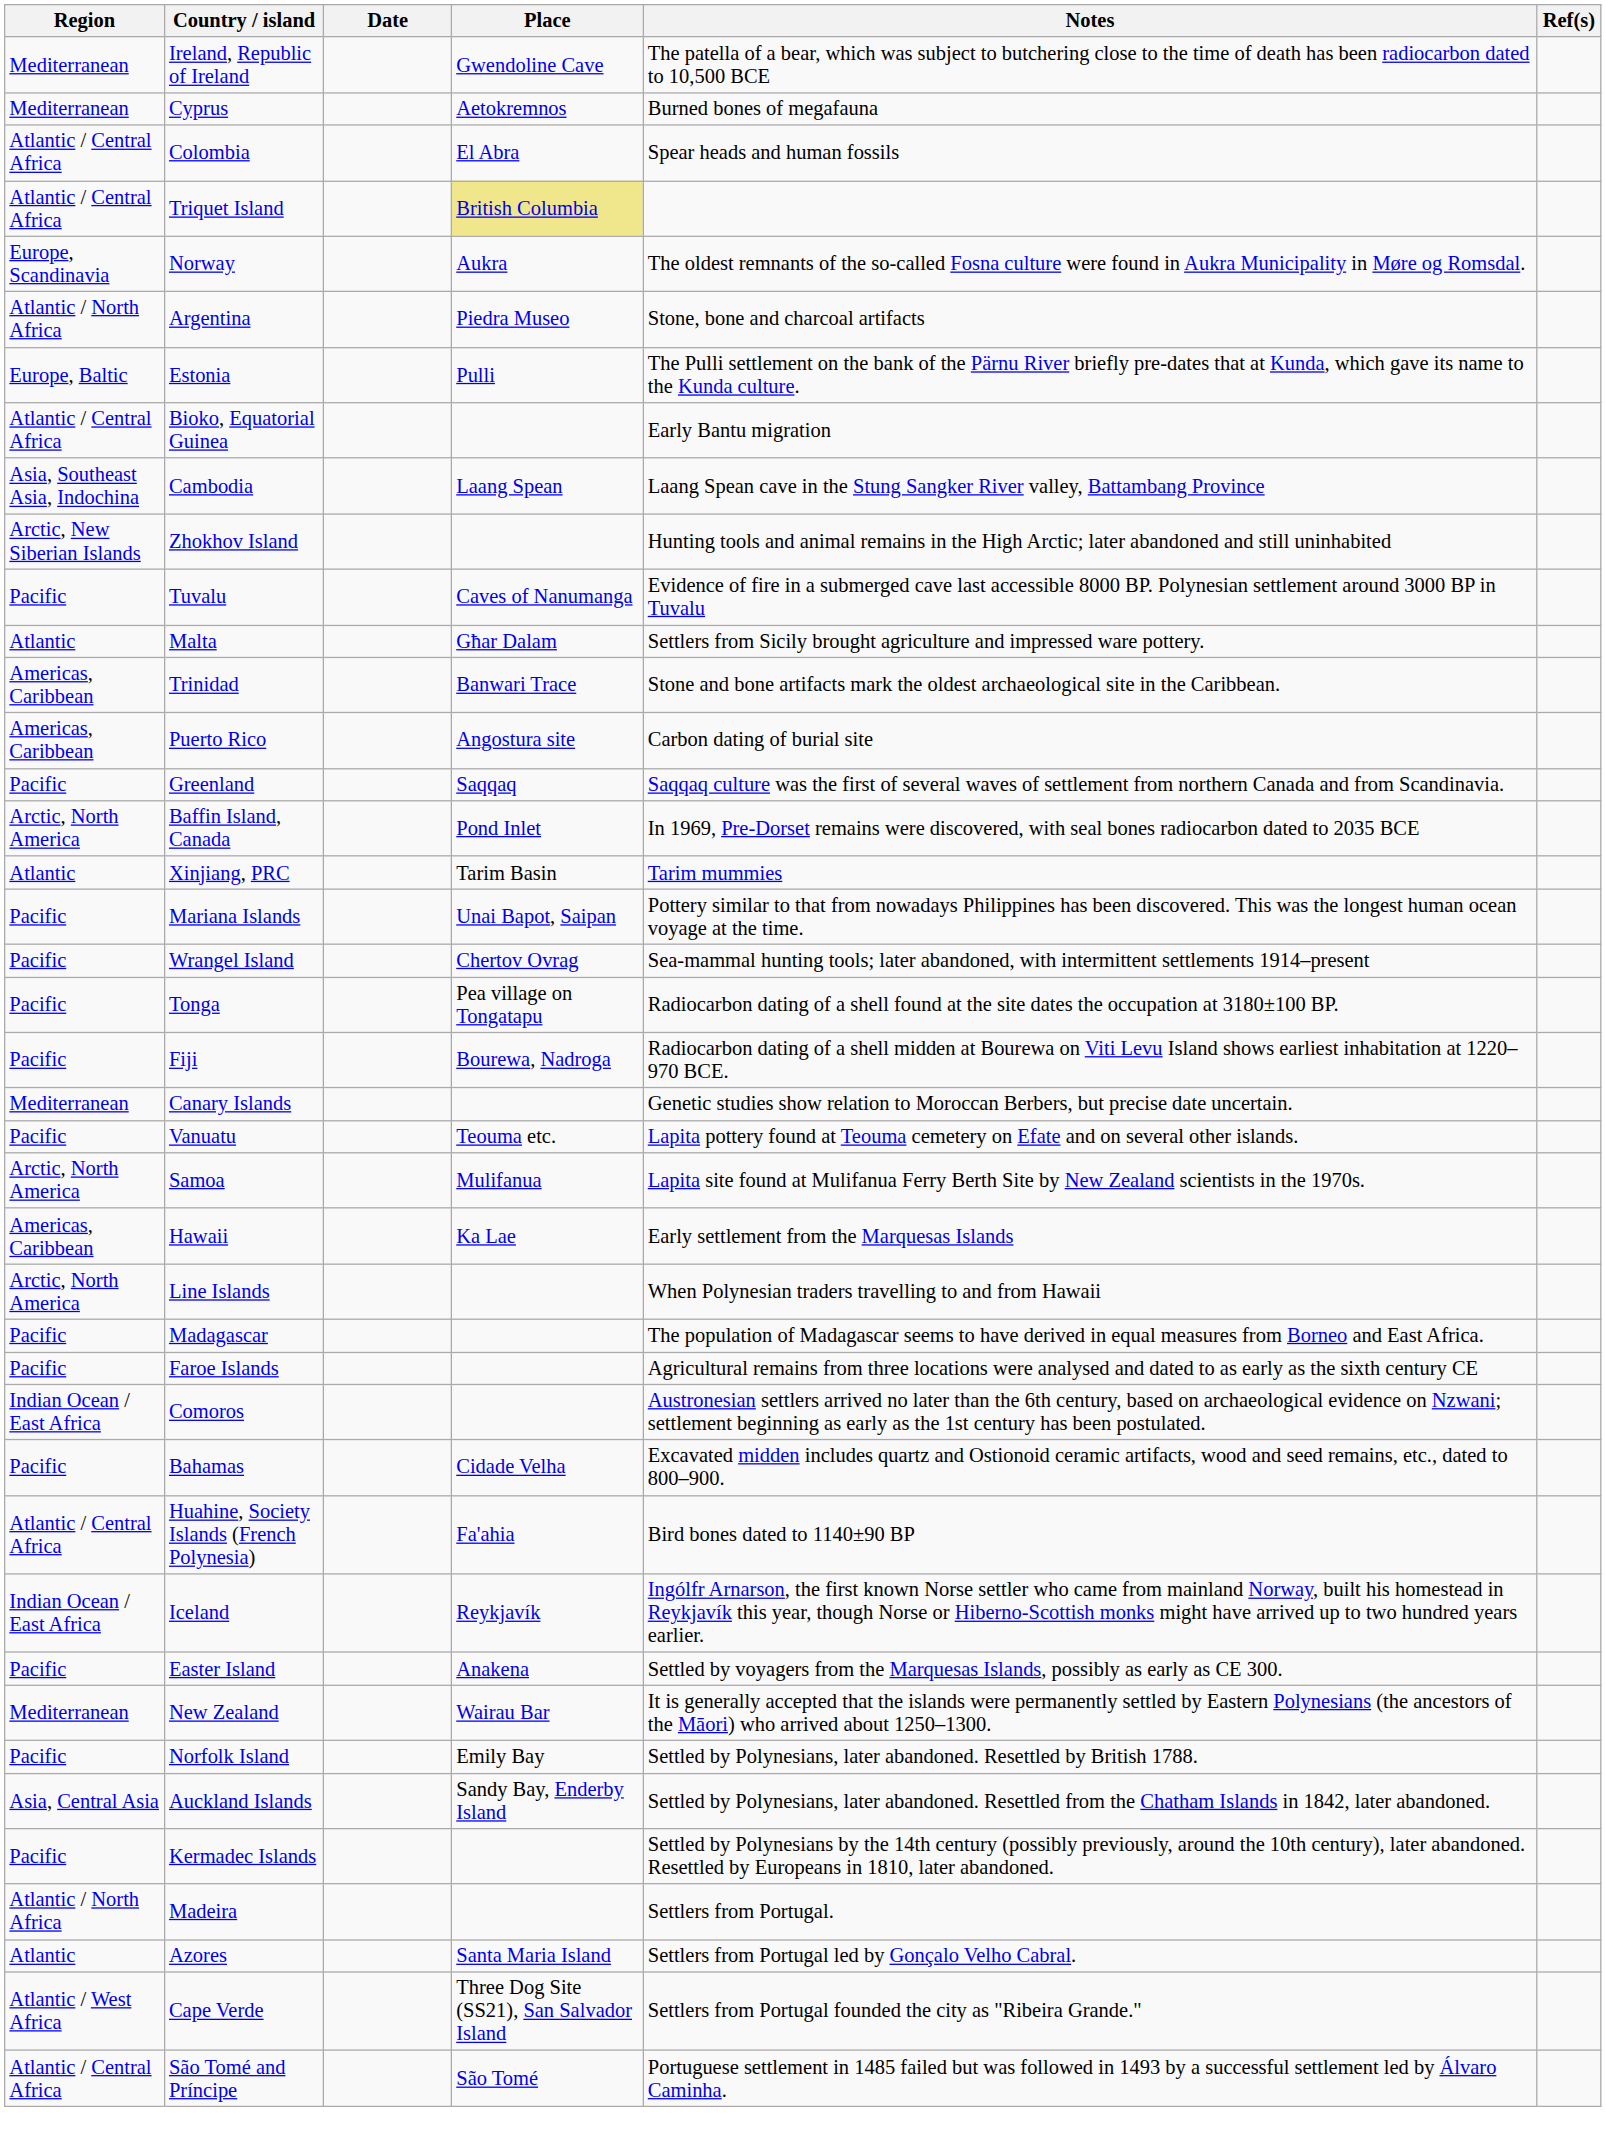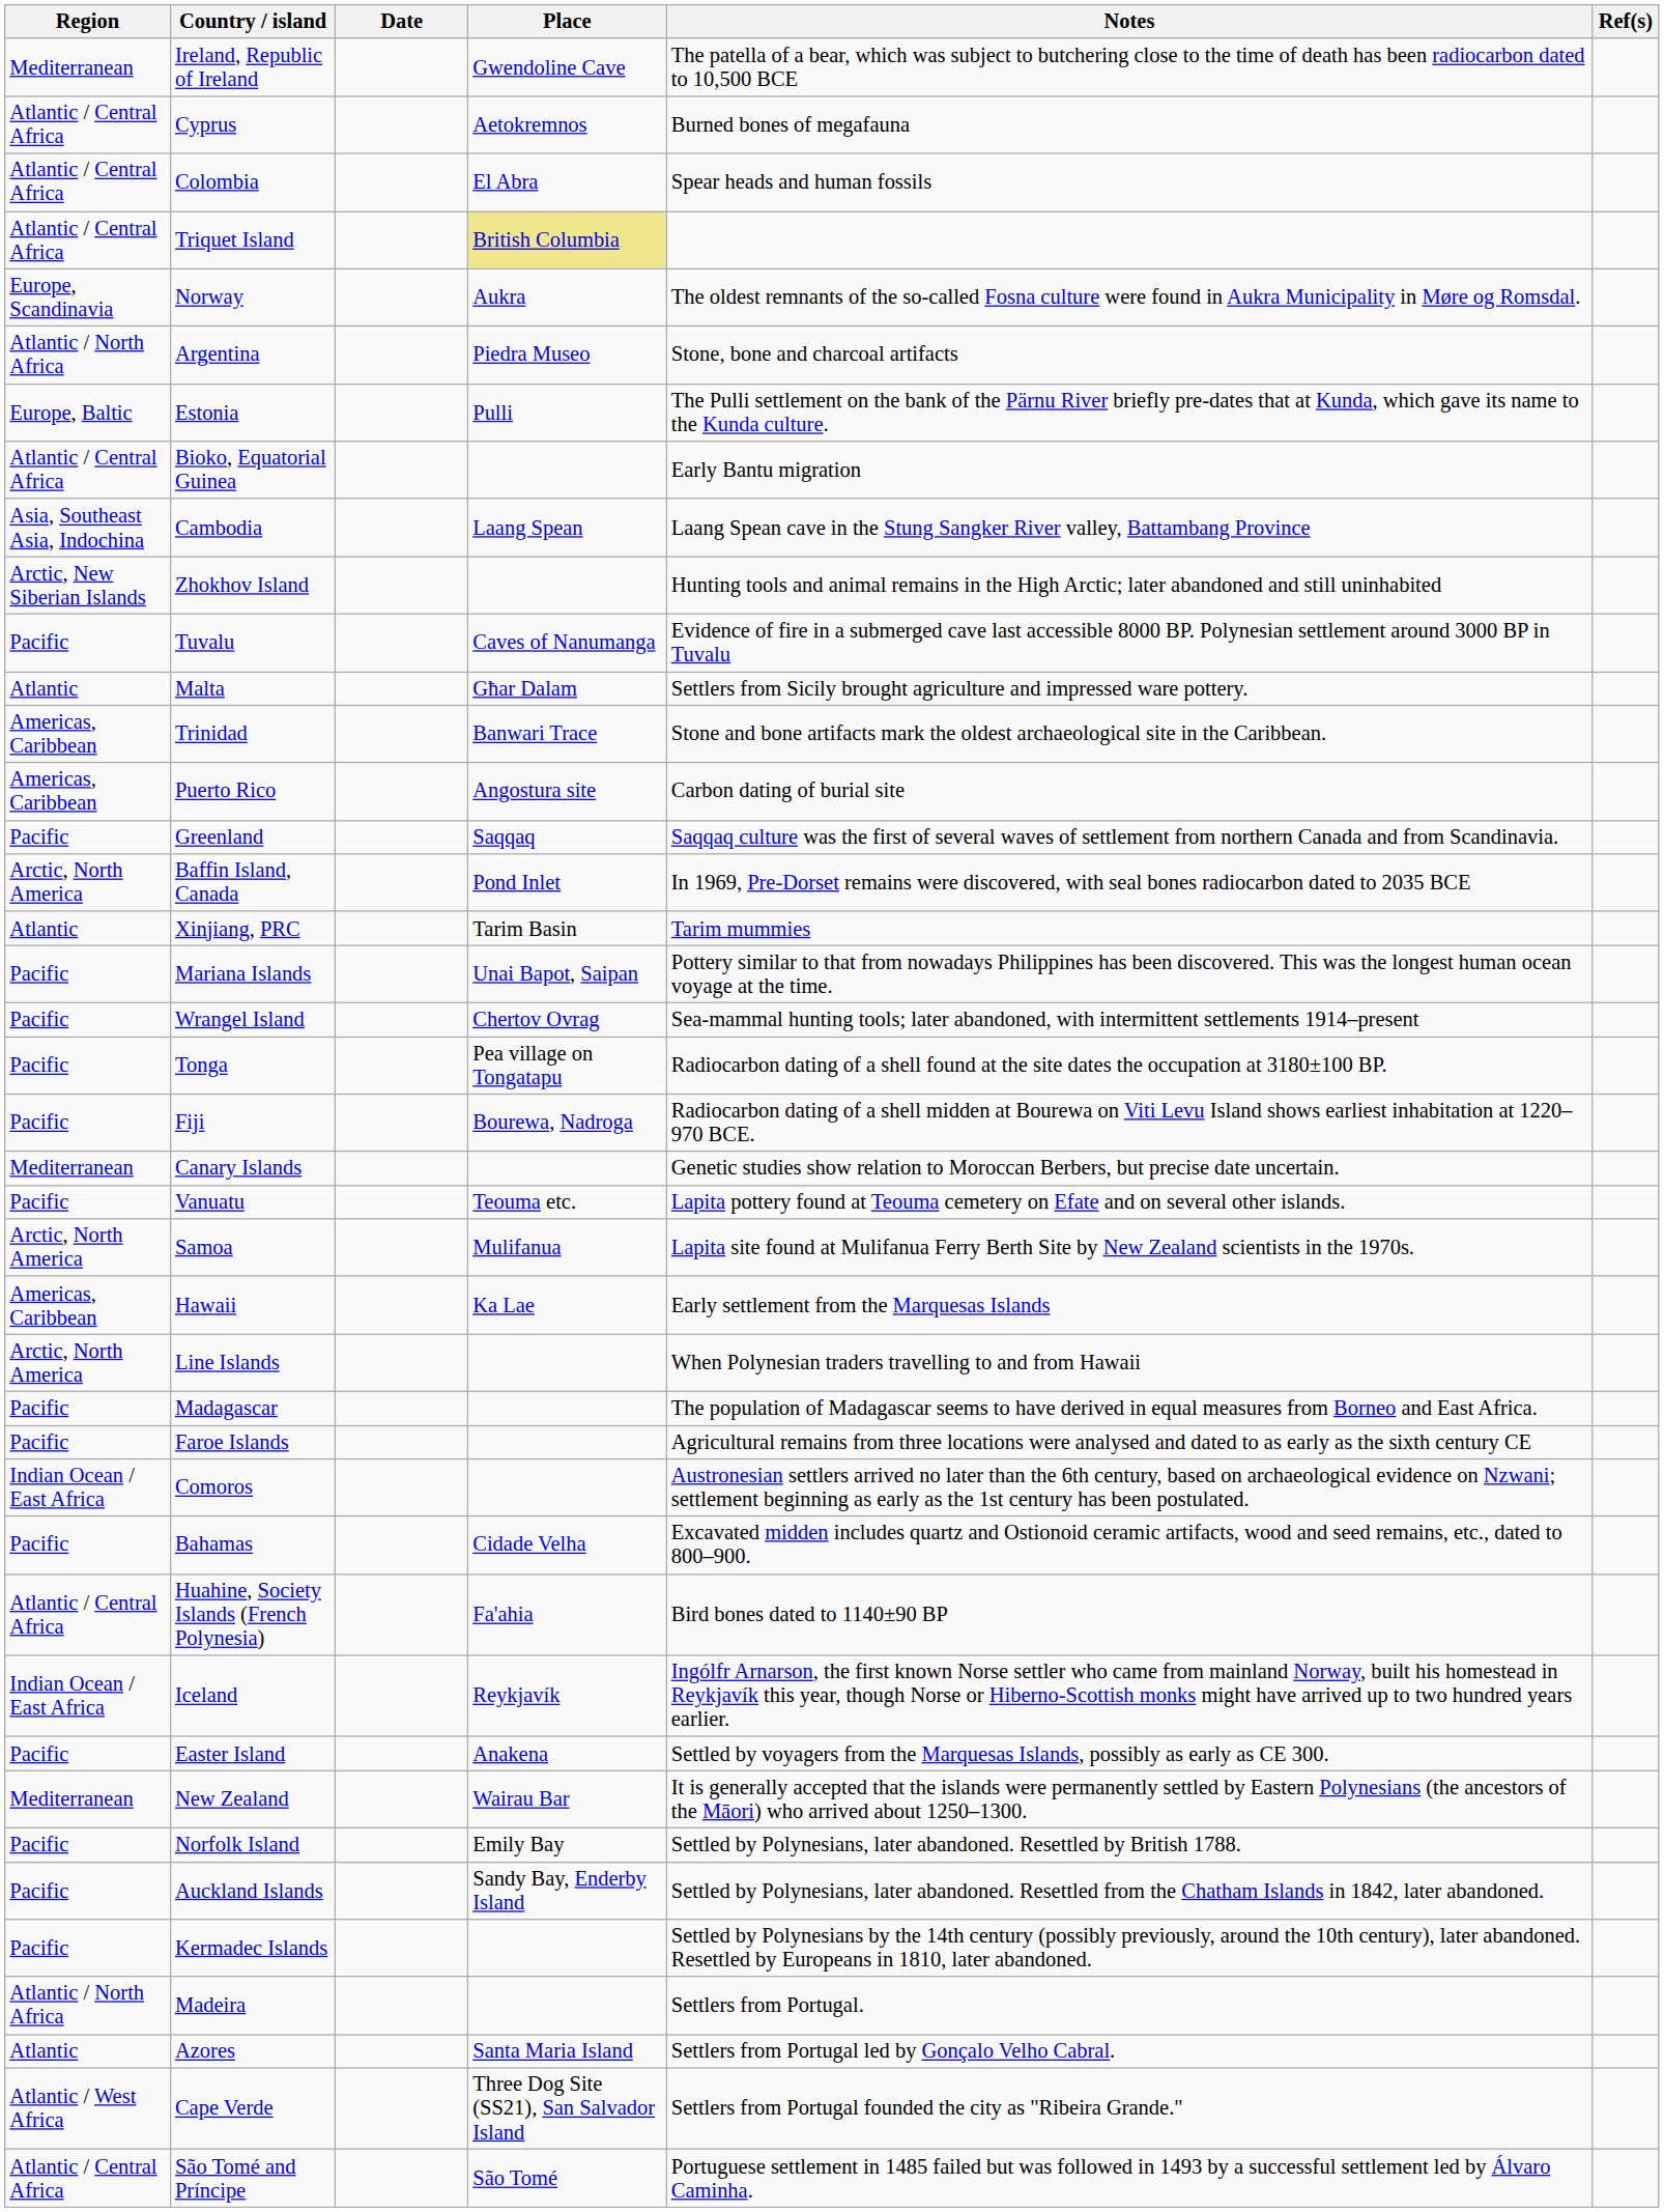 <table class="wikitable sortable">
 <tr>
 <th style="width:10%;">Region</th>
 <th style="width:10%;">Country / island</th>
 <th style="width:8%;">Date</th>
 <th style="width:12%;">Place</th>
 <th style="width:56%;" class="unsortable">Notes</th>
 <th style="width:4%;" class="unsortable">Ref(s)</th>
 </tr>
 <tr>
 <td><a href='#'>Mediterranean</a></td>
 <td><a href='#'>Ireland</a>, <a href='#'>Republic of Ireland</a></td>
 <td align=right></td>
 <td><a href='#'>Gwendoline Cave</a></td>
 <td>The patella of a bear, which was subject to butchering close to the time of death has been <a href='#'>radiocarbon dated</a> to 10,500 BCE</td>
 <td></td>
 </tr>
 <tr>
-<td><a href='#'>Mediterranean</a></td>
+<td><a href='#'>Atlantic</a> / <a href='#'>Central Africa</a></td>
 <td><a href='#'>Cyprus</a></td>
 <td align=right></td>
 <td><a href='#'>Aetokremnos</a></td>
 <td>Burned bones of megafauna</td>
 <td></td>
 </tr>
 <tr>
 <td><a href='#'>Atlantic</a> / <a href='#'>Central Africa</a></td>
 <td><a href='#'>Colombia</a></td>
 <td align=right></td>
 <td><a href='#'>El Abra</a></td>
 <td>Spear heads and human fossils</td>
 <td></td>
 </tr>
 <tr>
 <td><a href='#'>Atlantic</a> / <a href='#'>Central Africa</a></td>
 <td><a href='#'>Triquet Island</a></td>
 <td align=right></td>
 <td style="background: khaki;"><a href='#'>British Columbia</a></td>
 <td A hearth excavated at the site was determined by radiocarbon dating to be between 13,613 and 14,086 years old></td>
 <td></td>
 </tr>
 <tr>
 <td><a href='#'>Europe</a>, <a href='#'>Scandinavia</a></td>
 <td><a href='#'>Norway</a></td>
 <td align=right></td>
 <td><a href='#'>Aukra</a></td>
 <td>The oldest remnants of the so-called <a href='#'>Fosna culture</a> were found in <a href='#'>Aukra Municipality</a> in <a href='#'>Møre og Romsdal</a>.</td>
 <td></td>
 </tr>
 <tr>
 <td><a href='#'>Atlantic</a> / <a href='#'>North Africa</a></td>
 <td><a href='#'>Argentina</a></td>
 <td align=right></td>
 <td><a href='#'>Piedra Museo</a></td>
 <td>Stone, bone and charcoal artifacts</td>
 <td></td>
 </tr>
 <tr>
 <td><a href='#'>Europe</a>, <a href='#'>Baltic</a></td>
 <td><a href='#'>Estonia</a></td>
 <td align=right></td>
 <td><a href='#'>Pulli</a></td>
 <td>The Pulli settlement on the bank of the <a href='#'>Pärnu River</a> briefly pre-dates that at <a href='#'>Kunda</a>, which gave its name to the <a href='#'>Kunda culture</a>.</td>
 <td></td>
 </tr>
 <tr>
 <td><a href='#'>Atlantic</a> / <a href='#'>Central Africa</a></td>
 <td><a href='#'>Bioko</a>, <a href='#'>Equatorial Guinea</a></td>
 <td align=right></td>
 <td></td>
 <td>Early Bantu migration</td>
 <td></td>
 </tr>
 <tr>
 <td><a href='#'>Asia</a>, <a href='#'>Southeast Asia</a>, <a href='#'>Indochina</a></td>
 <td><a href='#'>Cambodia</a></td>
 <td align=right></td>
 <td><a href='#'>Laang Spean</a></td>
 <td>Laang Spean cave in the <a href='#'>Stung Sangker River</a> valley, <a href='#'>Battambang Province</a></td>
 <td></td>
 </tr>
 <tr>
 <td><a href='#'>Arctic</a>, <a href='#'>New Siberian Islands</a></td>
 <td><a href='#'>Zhokhov Island</a></td>
 <td align=right></td>
 <td></td>
 <td>Hunting tools and animal remains in the High Arctic; later abandoned and still uninhabited</td>
 <td></td>
 </tr>
 <tr>
 <td><a href='#'>Pacific</a></td>
 <td><a href='#'>Tuvalu</a></td>
 <td align=right></td>
 <td><a href='#'>Caves of Nanumanga</a></td>
 <td>Evidence of fire in a submerged cave last accessible 8000 BP. Polynesian settlement around 3000 BP in <a href='#'>Tuvalu</a></td>
 <td></td>
 </tr>
 <tr>
 <td><a href='#'>Atlantic</a></td>
 <td><a href='#'>Malta</a></td>
 <td align=right></td>
 <td><a href='#'>Għar Dalam</a></td>
 <td>Settlers from Sicily brought agriculture and impressed ware pottery.</td>
 <td></td>
 </tr>
 <tr>
 <td><a href='#'>Americas</a>, <a href='#'>Caribbean</a></td>
 <td><a href='#'>Trinidad</a></td>
 <td align=right></td>
 <td><a href='#'>Banwari Trace</a></td>
 <td>Stone and bone artifacts mark the oldest archaeological site in the Caribbean.</td>
 <td></td>
 </tr>
 <tr>
 <td><a href='#'>Americas</a>, <a href='#'>Caribbean</a></td>
 <td><a href='#'>Puerto Rico</a></td>
 <td align=right></td>
 <td><a href='#'>Angostura site</a></td>
 <td>Carbon dating of burial site</td>
 <td></td>
 </tr>
 <tr>
 <td><a href='#'>Pacific</a></td>
 <td><a href='#'>Greenland</a></td>
 <td align=right></td>
 <td><a href='#'>Saqqaq</a></td>
 <td><a href='#'>Saqqaq culture</a> was the first of several waves of settlement from northern Canada and from Scandinavia.</td>
 <td></td>
 </tr>
 <tr>
 <td><a href='#'>Arctic</a>, <a href='#'>North America</a></td>
 <td><a href='#'>Baffin Island</a>, <a href='#'>Canada</a></td>
 <td align=right></td>
 <td><a href='#'>Pond Inlet</a></td>
 <td>In 1969, <a href='#'>Pre-Dorset</a> remains were discovered, with seal bones radiocarbon dated to 2035 BCE</td>
 <td></td>
 </tr>
 <tr>
 <td><a href='#'>Atlantic</a></td>
 <td><a href='#'>Xinjiang</a>, <a href='#'>PRC</a></td>
 <td align=right></td>
 <td>Tarim Basin</td>
 <td><a href='#'>Tarim mummies</a></td>
 <td></td>
 </tr>
 <tr>
 <td><a href='#'>Pacific</a></td>
 <td><a href='#'>Mariana Islands</a></td>
 <td align=right></td>
 <td><a href='#'>Unai Bapot</a>, <a href='#'>Saipan</a></td>
 <td>Pottery similar to that from nowadays Philippines has been discovered. This was the longest human ocean voyage at the time.</td>
 <td></td>
 </tr>
 <tr>
 <td><a href='#'>Pacific</a></td>
 <td><a href='#'>Wrangel Island</a></td>
 <td align=right></td>
 <td><a href='#'>Chertov Ovrag</a></td>
 <td>Sea-mammal hunting tools; later abandoned, with intermittent settlements 1914–present</td>
 <td></td>
 </tr>
 <tr>
 <td><a href='#'>Pacific</a></td>
 <td><a href='#'>Tonga</a></td>
 <td align=right></td>
 <td>Pea village on <a href='#'>Tongatapu</a></td>
 <td>Radiocarbon dating of a shell found at the site dates the occupation at 3180±100 BP.</td>
 <td></td>
 </tr>
 <tr>
 <td><a href='#'>Pacific</a></td>
 <td><a href='#'>Fiji</a></td>
 <td align=right></td>
 <td><a href='#'>Bourewa</a>, <a href='#'>Nadroga</a></td>
 <td>Radiocarbon dating of a shell midden at Bourewa on <a href='#'>Viti Levu</a> Island shows earliest inhabitation at 1220–970 BCE.</td>
 <td></td>
 </tr>
 <tr>
 <td><a href='#'>Mediterranean</a></td>
 <td><a href='#'>Canary Islands</a></td>
 <td align=right></td>
 <td></td>
 <td>Genetic studies show relation to Moroccan Berbers, but precise date uncertain.</td>
 <td></td>
 </tr>
 <tr>
 <td><a href='#'>Pacific</a></td>
 <td><a href='#'>Vanuatu</a></td>
 <td align=right></td>
 <td><a href='#'>Teouma</a> etc.</td>
 <td><a href='#'>Lapita</a> pottery found at <a href='#'>Teouma</a> cemetery on <a href='#'>Efate</a> and on several other islands.</td>
 <td></td>
 </tr>
 <tr>
 <td><a href='#'>Arctic</a>, <a href='#'>North America</a></td>
 <td><a href='#'>Samoa</a></td>
 <td align=right></td>
 <td><a href='#'>Mulifanua</a></td>
 <td><a href='#'>Lapita</a> site found at Mulifanua Ferry Berth Site by <a href='#'>New Zealand</a> scientists in the 1970s.</td>
 <td></td>
 </tr>
 <tr>
 <td><a href='#'>Americas</a>, <a href='#'>Caribbean</a></td>
 <td><a href='#'>Hawaii</a></td>
 <td align=right></td>
 <td><a href='#'>Ka Lae</a></td>
 <td>Early settlement from the <a href='#'>Marquesas Islands</a></td>
 <td></td>
 </tr>
 <tr>
 <td><a href='#'>Arctic</a>, <a href='#'>North America</a></td>
 <td><a href='#'>Line Islands</a></td>
 <td align=right></td>
 <td></td>
 <td>When Polynesian traders travelling to and from Hawaii</td>
 <td></td>
 </tr>
 <tr>
 <td><a href='#'>Pacific</a></td>
 <td><a href='#'>Madagascar</a></td>
 <td align=right></td>
 <td></td>
 <td>The population of Madagascar seems to have derived in equal measures from <a href='#'>Borneo</a> and East Africa.</td>
 <td></td>
 </tr>
 <tr>
 <td><a href='#'>Pacific</a></td>
 <td><a href='#'>Faroe Islands</a></td>
 <td align=right></td>
 <td></td>
 <td>Agricultural remains from three locations were analysed and dated to as early as the sixth century CE</td>
 <td></td>
 </tr>
 <tr>
 <td><a href='#'>Indian Ocean</a> / <a href='#'>East Africa</a></td>
 <td><a href='#'>Comoros</a></td>
 <td align=right></td>
 <td></td>
 <td><a href='#'>Austronesian</a> settlers arrived no later than the 6th century, based on archaeological evidence on <a href='#'>Nzwani</a>; settlement beginning as early as the 1st century has been postulated.</td>
 <td></td>
 </tr>
 <tr>
 <td><a href='#'>Pacific</a></td>
 <td><a href='#'>Bahamas</a></td>
 <td align=right></td>
 <td><a href='#'>Cidade Velha</a></td>
 <td>Excavated <a href='#'>midden</a> includes quartz and Ostionoid ceramic artifacts, wood and seed remains, etc., dated to 800–900.</td>
 <td></td>
 </tr>
 <tr>
 <td><a href='#'>Atlantic</a> / <a href='#'>Central Africa</a></td>
 <td><a href='#'>Huahine</a>, <a href='#'>Society Islands</a> (<a href='#'>French Polynesia</a>)</td>
 <td align=right></td>
 <td><a href='#'>Fa'ahia</a></td>
 <td>Bird bones dated to 1140±90 BP</td>
 <td></td>
 </tr>
 <tr>
 <td><a href='#'>Indian Ocean</a> / <a href='#'>East Africa</a></td>
 <td><a href='#'>Iceland</a></td>
 <td align=right></td>
 <td><a href='#'>Reykjavík</a></td>
 <td><a href='#'>Ingólfr Arnarson</a>, the first known Norse settler who came from mainland <a href='#'>Norway</a>, built his homestead in <a href='#'>Reykjavík</a> this year, though Norse or <a href='#'>Hiberno-Scottish monks</a> might have arrived up to two hundred years earlier.</td>
 <td></td>
 </tr>
 <tr>
 <td><a href='#'>Pacific</a></td>
 <td><a href='#'>Easter Island</a></td>
 <td align=right></td>
 <td><a href='#'>Anakena</a></td>
 <td>Settled by voyagers from the <a href='#'>Marquesas Islands</a>, possibly as early as CE 300.</td>
 <td></td>
 </tr>
 <tr>
 <td><a href='#'>Mediterranean</a></td>
 <td><a href='#'>New Zealand</a></td>
 <td align=right></td>
 <td><a href='#'>Wairau Bar</a></td>
 <td>It is generally accepted that the islands were permanently settled by Eastern <a href='#'>Polynesians</a> (the ancestors of the <a href='#'>Māori</a>) who arrived about 1250–1300.</td>
 <td></td>
 </tr>
 <tr>
 <td><a href='#'>Pacific</a></td>
 <td><a href='#'>Norfolk Island</a></td>
 <td align=right></td>
 <td>Emily Bay</td>
 <td>Settled by Polynesians, later abandoned. Resettled by British 1788.</td>
 <td></td>
 </tr>
 <tr>
-<td><a href='#'>Asia</a>, <a href='#'>Central Asia</a></td>
+<td><a href='#'>Pacific</a></td>
 <td><a href='#'>Auckland Islands</a></td>
 <td align=right></td>
 <td>Sandy Bay, <a href='#'>Enderby Island</a></td>
 <td>Settled by Polynesians, later abandoned. Resettled from the <a href='#'>Chatham Islands</a> in 1842, later abandoned.</td>
 <td></td>
 </tr>
 <tr>
 <td><a href='#'>Pacific</a></td>
 <td><a href='#'>Kermadec Islands</a></td>
 <td align=right></td>
 <td></td>
 <td>Settled by Polynesians by the 14th century (possibly previously, around the 10th century), later abandoned. Resettled by Europeans in 1810, later abandoned.</td>
 <td></td>
 </tr>
 <tr>
 <td><a href='#'>Atlantic</a> / <a href='#'>North Africa</a></td>
 <td><a href='#'>Madeira</a></td>
 <td align=right></td>
 <td></td>
 <td>Settlers from Portugal.</td>
 <td></td>
 </tr>
 <tr>
 <td><a href='#'>Atlantic</a></td>
 <td><a href='#'>Azores</a></td>
 <td align=right></td>
 <td><a href='#'>Santa Maria Island</a></td>
 <td>Settlers from Portugal led by <a href='#'>Gonçalo Velho Cabral</a>.</td>
 <td></td>
 </tr>
 <tr>
 <td><a href='#'>Atlantic</a> / <a href='#'>West Africa</a></td>
 <td><a href='#'>Cape Verde</a></td>
 <td align=right></td>
 <td>Three Dog Site (SS21), <a href='#'>San Salvador Island</a></td>
 <td>Settlers from Portugal founded the city as "Ribeira Grande."</td>
 <td></td>
 </tr>
 <tr>
 <td><a href='#'>Atlantic</a> / <a href='#'>Central Africa</a></td>
 <td><a href='#'>São Tomé and Príncipe</a></td>
 <td align=right></td>
 <td><a href='#'>São Tomé</a></td>
 <td>Portuguese settlement in 1485 failed but was followed in 1493 by a successful settlement led by <a href='#'>Álvaro Caminha</a>.</td>
 <td></td>
 </tr>
 </table>
